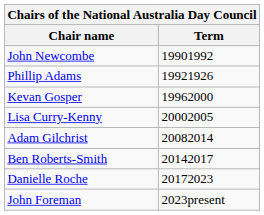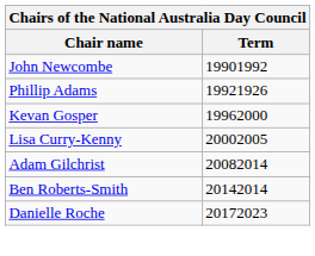 <table class="wikitable">
 <tr>
 <th colspan="2">Chairs of the National Australia Day Council</th>
 </tr>
 <tr>
 <th>Chair name</th>
 <th>Term</th>
 </tr>
 <tr>
 <td><a href='#'>John Newcombe</a></td>
 <td>19901992</td>
 </tr>
 <tr>
 <td><a href='#'>Phillip Adams</a></td>
 <td>19921926</td>
 </tr>
 <tr>
 <td><a href='#'>Kevan Gosper</a></td>
 <td>19962000</td>
 </tr>
 <tr>
 <td><a href='#'>Lisa Curry-Kenny</a></td>
 <td>20002005</td>
 </tr>
 <tr>
 <td><a href='#'>Adam Gilchrist</a></td>
 <td>20082014</td>
 </tr>
 <tr>
 <td><a href='#'>Ben Roberts-Smith</a></td>
-<td>20142017</td>
+<td>20142014</td>
 </tr>
 <tr>
 <td><a href='#'>Danielle Roche</a></td>
 <td>20172023</td>
 </tr>
-<tr>
-<td><a href='#'>John Foreman</a></td>
-<td>2023present</td>
-</tr>
 </table>
